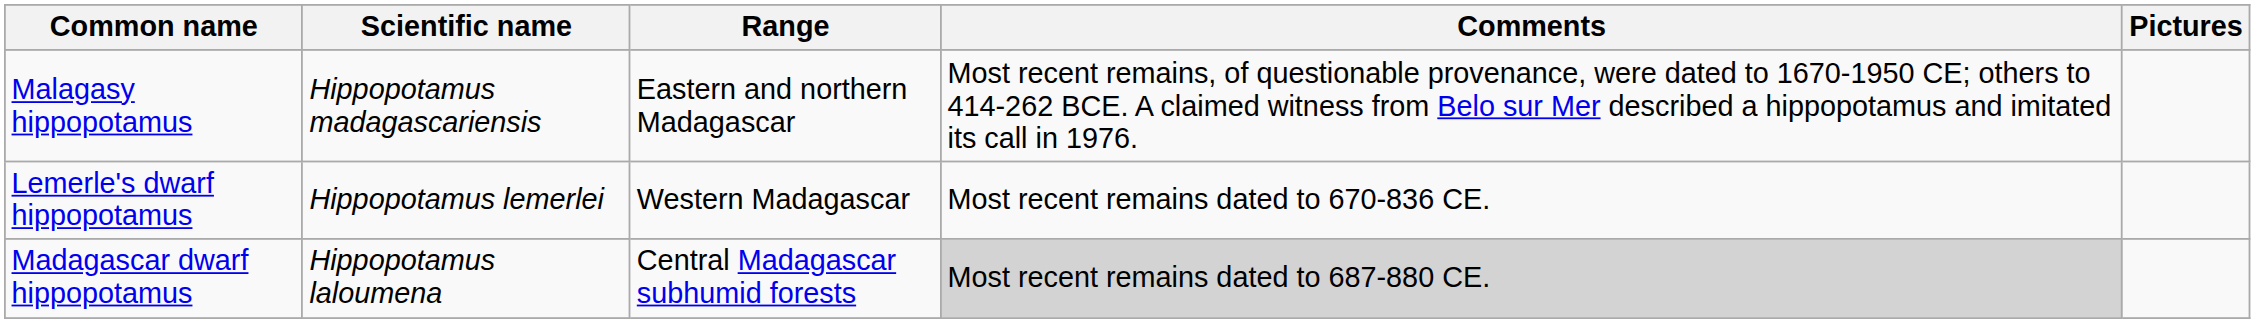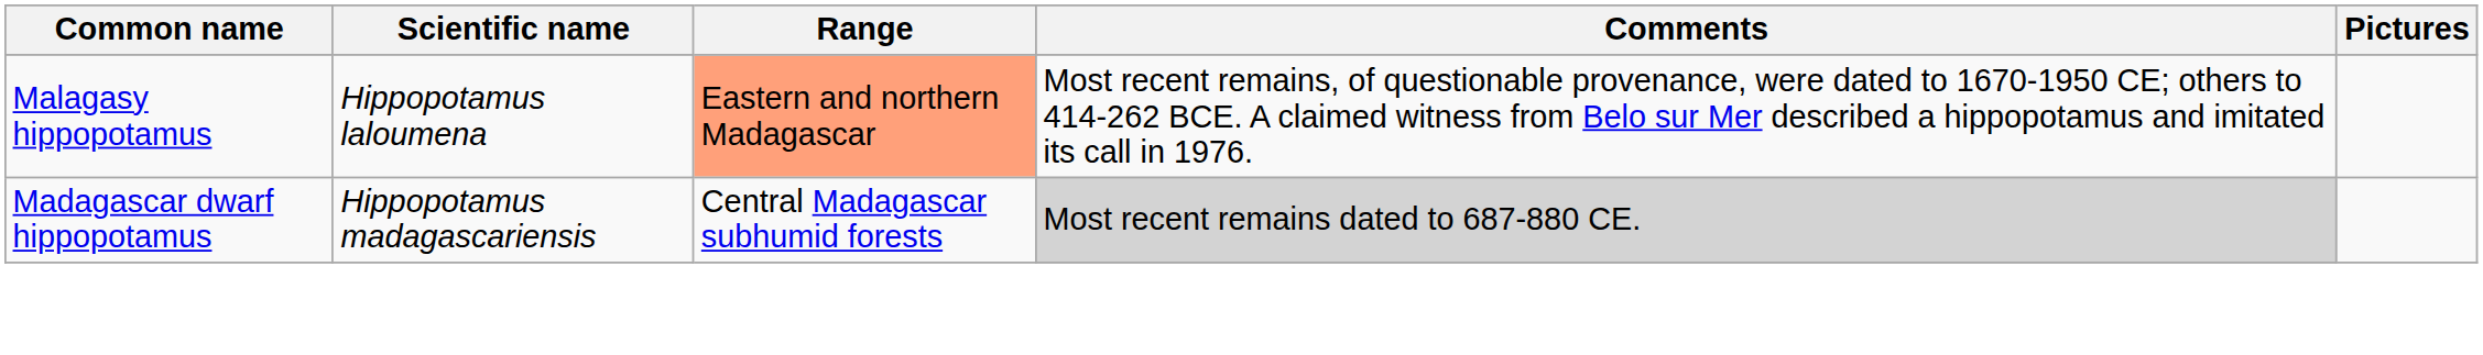 <table class="wikitable sortable">
 <tr>
 <th>Common name</th>
 <th>Scientific name</th>
 <th>Range</th>
 <th class="unsortable">Comments</th>
 <th class="unsortable">Pictures</th>
 </tr>
 <tr>
 <td><a href='#'>Malagasy hippopotamus</a></td>
-<td><em>Hippopotamus madagascariensis</em></td>
-<td>Eastern and northern Madagascar</td>
+<td><em>Hippopotamus laloumena</em></td>
+<td style="background: lightsalmon;">Eastern and northern Madagascar</td>
 <td>Most recent remains, of questionable provenance, were dated to 1670-1950 CE; others to 414-262 BCE. A claimed witness from <a href='#'>Belo sur Mer</a> described a hippopotamus and imitated its call in 1976.</td>
 <td></td>
 </tr>
 <tr>
-<td><a href='#'>Lemerle's dwarf hippopotamus</a></td>
-<td><em>Hippopotamus lemerlei</em></td>
-<td>Western Madagascar</td>
-<td>Most recent remains dated to 670-836 CE.</td>
-<td></td>
-</tr>
-<tr>
 <td><a href='#'>Madagascar dwarf hippopotamus</a></td>
-<td><em>Hippopotamus laloumena</em></td>
+<td><em>Hippopotamus madagascariensis</em></td>
 <td>Central <a href='#'>Madagascar subhumid forests</a></td>
 <td style="background: lightgrey;">Most recent remains dated to 687-880 CE.</td>
 <td></td>
 </tr>
 </table>
